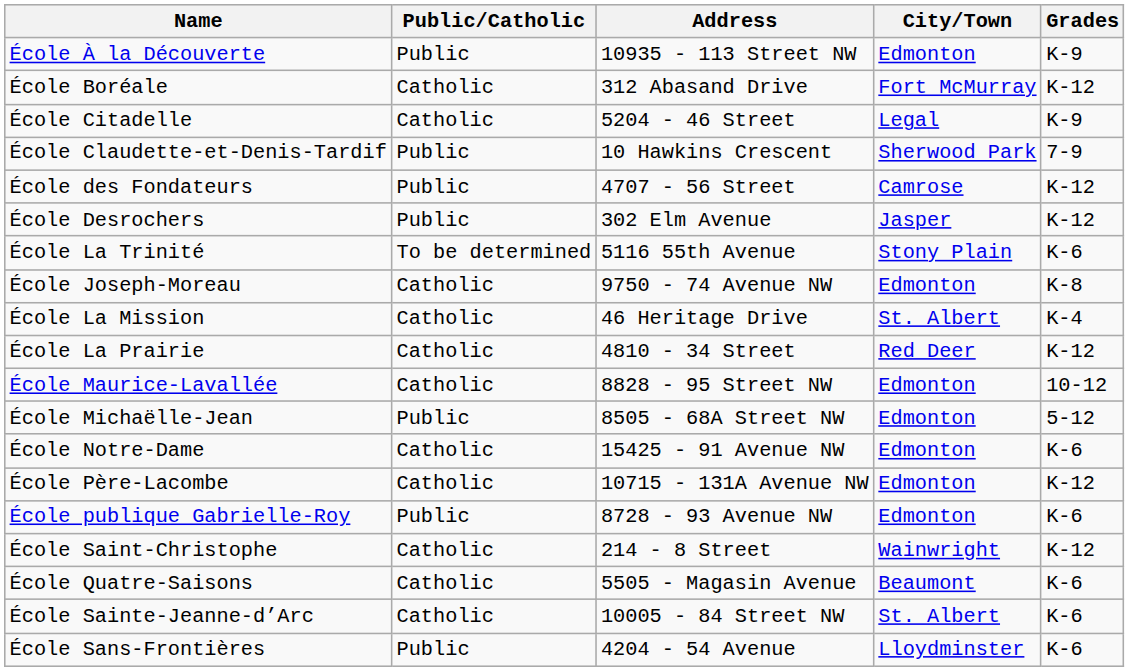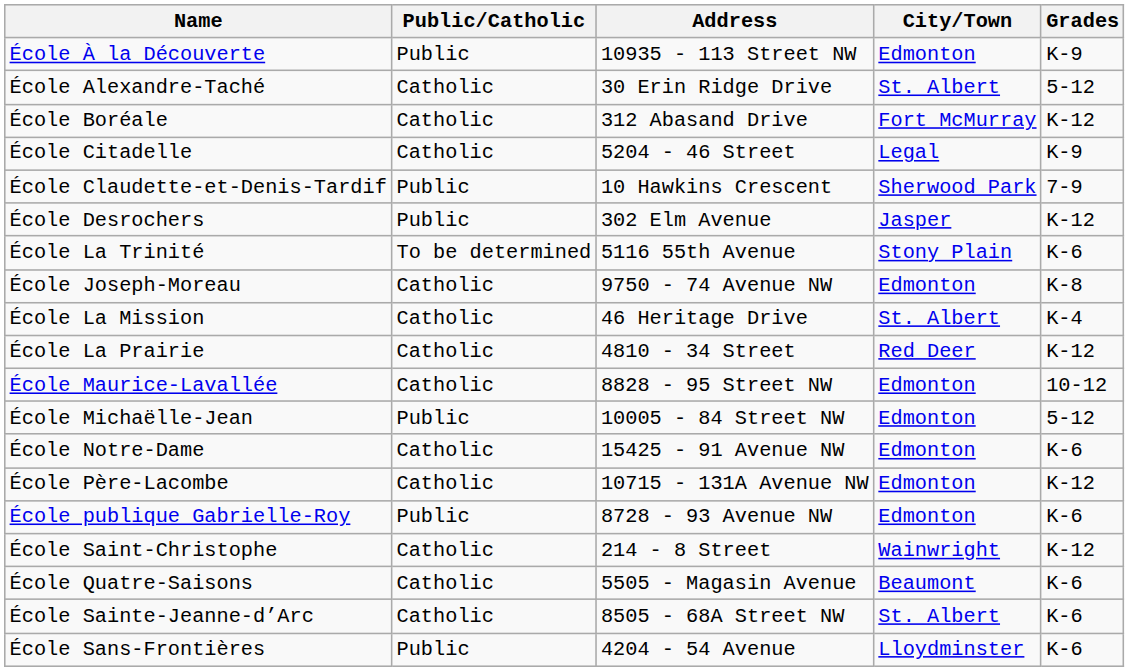 <table class="wikitable sortable">
 <tr>
 <th>Name</th>
 <th>Public/Catholic</th>
 <th>Address</th>
 <th>City/Town</th>
 <th>Grades</th>
 </tr>
 <tr>
 <td><a href='#'>École À la Découverte</a></td>
 <td>Public</td>
 <td>10935 - 113 Street NW</td>
 <td><a href='#'>Edmonton</a></td>
 <td>K-9</td>
+</tr>
+<tr>
+<td>École Alexandre-Taché</td>
+<td>Catholic</td>
+<td>30 Erin Ridge Drive</td>
+<td><a href='#'>St. Albert</a></td>
+<td>5-12</td>
 </tr>
 <tr>
 <td>École Boréale</td>
 <td>Catholic</td>
 <td>312 Abasand Drive</td>
 <td><a href='#'>Fort McMurray</a></td>
 <td>K-12</td>
 </tr>
 <tr>
 <td>École Citadelle</td>
 <td>Catholic</td>
 <td>5204 - 46 Street</td>
 <td><a href='#'>Legal</a></td>
 <td>K-9</td>
 </tr>
 <tr>
 <td>École Claudette-et-Denis-Tardif</td>
 <td>Public</td>
 <td>10 Hawkins Crescent</td>
 <td><a href='#'>Sherwood Park</a></td>
 <td>7-9</td>
-</tr>
-<tr>
-<td>École des Fondateurs</td>
-<td>Public</td>
-<td>4707 - 56 Street</td>
-<td><a href='#'>Camrose</a></td>
-<td>K-12</td>
 </tr>
 <tr>
 <td>École Desrochers</td>
 <td>Public</td>
 <td>302 Elm Avenue</td>
 <td><a href='#'>Jasper</a></td>
 <td>K-12</td>
 </tr>
 <tr>
 <td>École La Trinité</td>
 <td>To be determined</td>
 <td>5116 55th Avenue</td>
 <td><a href='#'>Stony Plain</a></td>
 <td>K-6</td>
 </tr>
 <tr>
 <td>École Joseph-Moreau</td>
 <td>Catholic</td>
 <td>9750 - 74 Avenue NW</td>
 <td><a href='#'>Edmonton</a></td>
 <td>K-8</td>
 </tr>
 <tr>
 <td>École La Mission</td>
 <td>Catholic</td>
 <td>46 Heritage Drive</td>
 <td><a href='#'>St. Albert</a></td>
 <td>K-4</td>
 </tr>
 <tr>
 <td>École La Prairie</td>
 <td>Catholic</td>
 <td>4810 - 34 Street</td>
 <td><a href='#'>Red Deer</a></td>
 <td>K-12</td>
 </tr>
 <tr>
 <td><a href='#'>École Maurice-Lavallée</a></td>
 <td>Catholic</td>
 <td>8828 - 95 Street NW</td>
 <td><a href='#'>Edmonton</a></td>
 <td>10-12</td>
 </tr>
 <tr>
 <td>École Michaëlle-Jean</td>
 <td>Public</td>
-<td>8505 - 68A Street NW</td>
+<td>10005 - 84 Street NW</td>
 <td><a href='#'>Edmonton</a></td>
 <td>5-12</td>
 </tr>
 <tr>
 <td>École Notre-Dame</td>
 <td>Catholic</td>
 <td>15425 - 91 Avenue NW</td>
 <td><a href='#'>Edmonton</a></td>
 <td>K-6</td>
 </tr>
 <tr>
 <td>École Père-Lacombe</td>
 <td>Catholic</td>
 <td>10715 - 131A Avenue NW</td>
 <td><a href='#'>Edmonton</a></td>
 <td>K-12</td>
 </tr>
 <tr>
 <td><a href='#'>École publique Gabrielle-Roy</a></td>
 <td>Public</td>
 <td>8728 - 93 Avenue NW</td>
 <td><a href='#'>Edmonton</a></td>
 <td>K-6</td>
 </tr>
 <tr>
 <td>École Saint-Christophe</td>
 <td>Catholic</td>
 <td>214 - 8 Street</td>
 <td><a href='#'>Wainwright</a></td>
 <td>K-12</td>
 </tr>
 <tr>
 <td>École Quatre-Saisons</td>
 <td>Catholic</td>
 <td>5505 - Magasin Avenue</td>
 <td><a href='#'>Beaumont</a></td>
 <td>K-6</td>
 </tr>
 <tr>
 <td>École Sainte-Jeanne-d’Arc</td>
 <td>Catholic</td>
-<td>10005 - 84 Street NW</td>
+<td>8505 - 68A Street NW</td>
 <td><a href='#'>St. Albert</a></td>
 <td>K-6</td>
 </tr>
 <tr>
 <td>École Sans-Frontières</td>
 <td>Public</td>
 <td>4204 - 54 Avenue</td>
 <td><a href='#'>Lloydminster</a></td>
 <td>K-6</td>
 </tr>
 </table>
